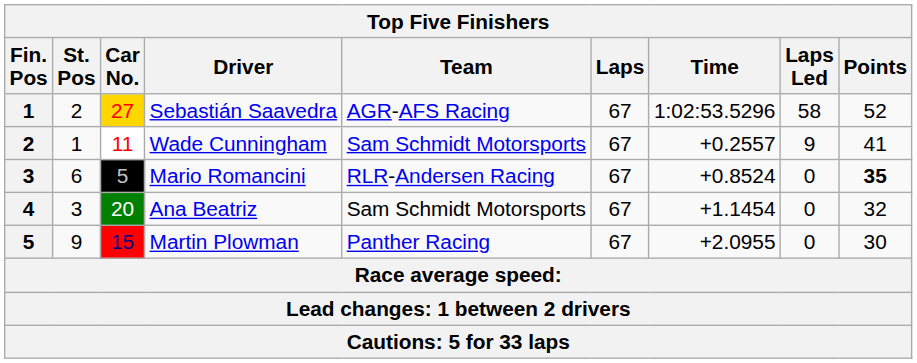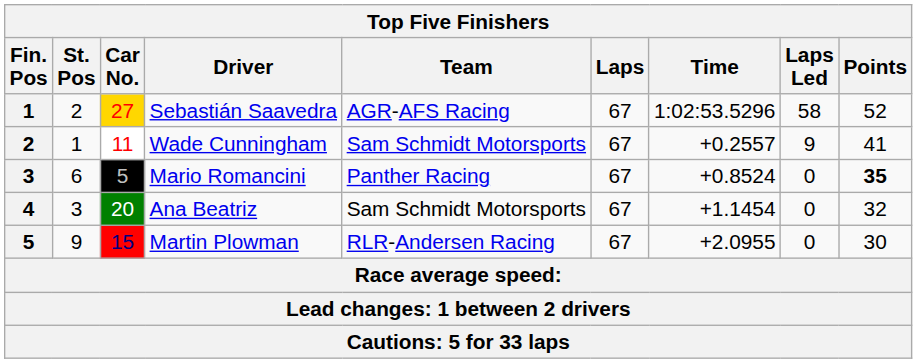 <table class="wikitable" style="font-size:95%;">
 <tr>
 <th colspan=9>Top Five Finishers</th>
 </tr>
 <tr>
 <th>Fin.<br>Pos</th>
 <th>St.<br>Pos</th>
 <th>Car<br>No.</th>
 <th>Driver</th>
 <th>Team</th>
 <th>Laps</th>
 <th>Time</th>
 <th>Laps<br>Led</th>
 <th>Points</th>
 </tr>
 <tr>
 <th>1</th>
 <td align=center>2</td>
 <td style="background:gold; color:red;" align=center>27</td>
 <td> <a href='#'>Sebastián Saavedra</a></td>
 <td><a href='#'>AGR</a>-<a href='#'>AFS Racing</a></td>
 <td align=center>67</td>
 <td align=right>1:02:53.5296</td>
 <td align=center>58</td>
 <td align=center>52</td>
 </tr>
 <tr>
 <th>2</th>
 <td align=center>1</td>
 <td style="background:white; color:red;" align=center>11</td>
 <td> <a href='#'>Wade Cunningham</a></td>
 <td><a href='#'>Sam Schmidt Motorsports</a></td>
 <td align=center>67</td>
 <td align=right>+0.2557</td>
 <td align=center>9</td>
 <td align=center>41</td>
 </tr>
 <tr>
 <th>3</th>
 <td align=center>6</td>
 <td style="background:black; color:silver;" align=center>5</td>
 <td> <a href='#'>Mario Romancini</a></td>
-<td><a href='#'>RLR</a>-<a href='#'>Andersen Racing</a></td>
+<td><a href='#'>Panther Racing</a></td>
 <td align=center>67</td>
 <td align=right>+0.8524</td>
 <td align=center>0</td>
 <td align=center><strong>35</strong></td>
 </tr>
 <tr>
 <th>4</th>
 <td align=center>3</td>
 <td style="background:green; color:white;" align=center>20</td>
 <td> <a href='#'>Ana Beatriz</a></td>
 <td>Sam Schmidt Motorsports</td>
 <td align=center>67</td>
 <td align=right>+1.1454</td>
 <td align=center>0</td>
 <td align=center>32</td>
 </tr>
 <tr>
 <th>5</th>
 <td align=center>9</td>
 <td style="background:red; color:navy;" align=center>15</td>
 <td> <a href='#'>Martin Plowman</a></td>
-<td><a href='#'>Panther Racing</a></td>
+<td><a href='#'>RLR</a>-<a href='#'>Andersen Racing</a></td>
 <td align=center>67</td>
 <td align=right>+2.0955</td>
 <td align=center>0</td>
 <td align=center>30</td>
 </tr>
 <tr>
 <th colspan=9>Race average speed: </th>
 </tr>
 <tr>
 <th colspan=9>Lead changes: 1 between 2 drivers</th>
 </tr>
 <tr>
 <th colspan=9>Cautions: 5 for 33 laps</th>
 </tr>
 </table>
